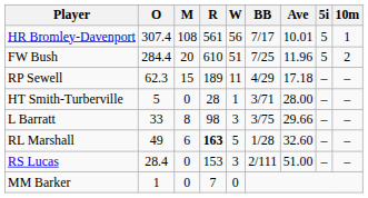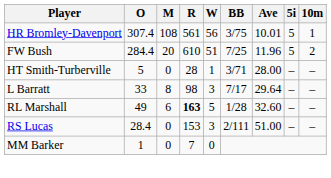 <table class="wikitable" style="text-align: center;">
 <tr>
 <th align=left>Player</th>
 <th>O</th>
 <th>M</th>
 <th>R</th>
 <th>W</th>
 <th>BB</th>
 <th>Ave</th>
 <th>5i</th>
 <th>10m</th>
 </tr>
 <tr>
 <td align=left><a href='#'>HR Bromley-Davenport</a></td>
 <td>307.4</td>
 <td>108</td>
 <td>561</td>
 <td>56</td>
-<td>7/17</td>
+<td>3/75</td>
 <td>10.01</td>
 <td>5</td>
 <td>1</td>
 </tr>
 <tr>
 <td align=left>FW Bush</td>
 <td>284.4</td>
 <td>20</td>
 <td>610</td>
 <td>51</td>
 <td>7/25</td>
 <td>11.96</td>
 <td>5</td>
 <td>2</td>
-</tr>
-<tr>
-<td align=left>RP Sewell</td>
-<td>62.3</td>
-<td>15</td>
-<td>189</td>
-<td>11</td>
-<td>4/29</td>
-<td>17.18</td>
-<td>–</td>
-<td>–</td>
 </tr>
 <tr>
 <td align=left>HT Smith-Turberville</td>
 <td>5</td>
 <td>0</td>
 <td>28</td>
 <td>1</td>
 <td>3/71</td>
 <td>28.00</td>
 <td>–</td>
 <td>–</td>
 </tr>
 <tr>
 <td align=left>L Barratt</td>
 <td>33</td>
 <td>8</td>
 <td>98</td>
 <td>3</td>
-<td>3/75</td>
-<td>29.66</td>
+<td>7/17</td>
+<td>29.64</td>
 <td>–</td>
 <td>–</td>
 </tr>
 <tr>
 <td align=left>RL Marshall</td>
 <td>49</td>
 <td>6</td>
 <td><strong>163</strong></td>
 <td>5</td>
 <td>1/28</td>
 <td>32.60</td>
 <td>–</td>
 <td>–</td>
 </tr>
 <tr>
 <td align=left><a href='#'>RS Lucas</a></td>
 <td>28.4</td>
 <td>0</td>
 <td>153</td>
 <td>3</td>
 <td>2/111</td>
 <td>51.00</td>
 <td>–</td>
 <td>–</td>
 </tr>
 <tr>
 <td align=left>MM Barker</td>
 <td>1</td>
 <td>0</td>
 <td>7</td>
 <td>0</td>
 <td colspan=4></td>
 </tr>
 </table>
